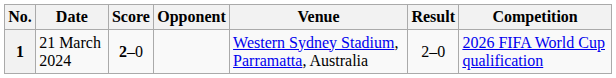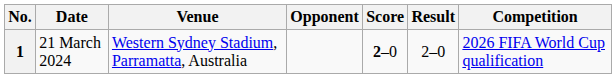 <table class="wikitable sortable plainrowheaders">
 <tr>
 <th scope=col>No.</th>
 <th scope=col data-sort-type=date>Date</th>
+<th scope=col>Venue</th>
+<th scope=col>Opponent</th>
 <th scope=col>Score</th>
-<th scope=col>Opponent</th>
-<th scope=col>Venue</th>
 <th scope=col>Result</th>
 <th scope=col>Competition</th>
 </tr>
 <tr>
 <th scope=row>1</th>
 <td>21 March 2024</td>
+<td><a href='#'>Western Sydney Stadium</a>, <a href='#'>Parramatta</a>, Australia</td>
+<td></td>
 <td align=center><strong>2</strong>–0</td>
-<td></td>
-<td><a href='#'>Western Sydney Stadium</a>, <a href='#'>Parramatta</a>, Australia</td>
 <td align=center>2–0</td>
 <td><a href='#'>2026 FIFA World Cup qualification</a></td>
 </tr>
 </table>
